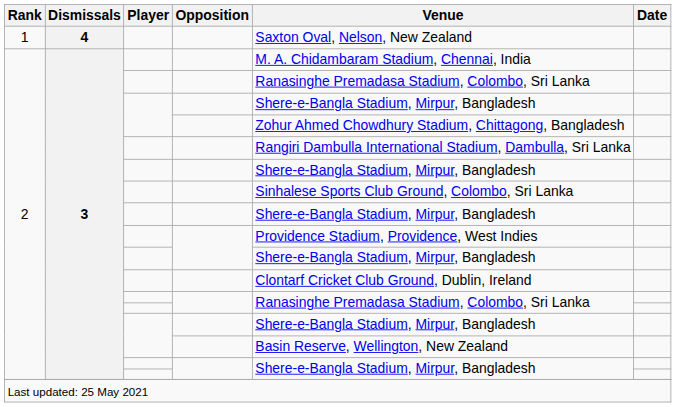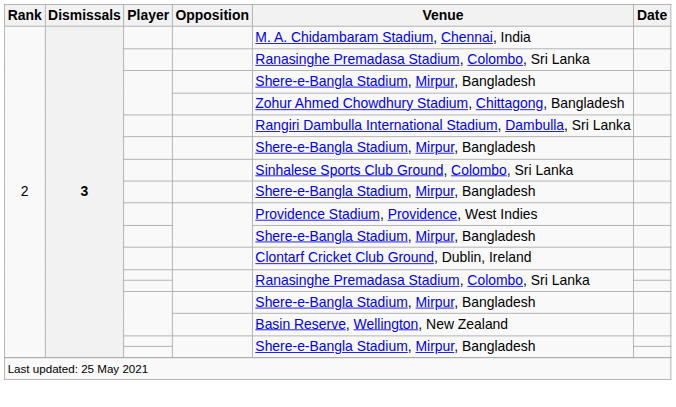 <table class="wikitable plainrowheaders sortable">
 <tr>
 <th scope=col>Rank</th>
 <th scope=col>Dismissals</th>
 <th scope=col>Player</th>
 <th scope=col>Opposition</th>
 <th scope=col>Venue</th>
 <th scope=col>Date</th>
-</tr>
-<tr>
-<td align=center>1</td>
-<th scope=row style=text-align:center;>4</th>
-<td></td>
-<td></td>
-<td><a href='#'>Saxton Oval</a>, <a href='#'>Nelson</a>, New Zealand</td>
-<td> </td>
 </tr>
 <tr>
 <td align=center rowspan=17>2</td>
 <th scope=row style=text-align:center; rowspan=17>3</th>
 <td></td>
 <td></td>
 <td><a href='#'>M. A. Chidambaram Stadium</a>, <a href='#'>Chennai</a>, India</td>
 <td></td>
 </tr>
 <tr>
 <td></td>
 <td></td>
 <td><a href='#'>Ranasinghe Premadasa Stadium</a>, <a href='#'>Colombo</a>, Sri Lanka</td>
 <td></td>
 </tr>
 <tr>
 <td rowspan=2></td>
 <td></td>
 <td><a href='#'>Shere-e-Bangla Stadium</a>, <a href='#'>Mirpur</a>, Bangladesh</td>
 <td></td>
 </tr>
 <tr>
 <td></td>
 <td><a href='#'>Zohur Ahmed Chowdhury Stadium</a>, <a href='#'>Chittagong</a>, Bangladesh</td>
 <td></td>
 </tr>
 <tr>
 <td></td>
 <td></td>
 <td><a href='#'>Rangiri Dambulla International Stadium</a>, <a href='#'>Dambulla</a>, Sri Lanka</td>
 <td></td>
 </tr>
 <tr>
 <td></td>
 <td></td>
 <td><a href='#'>Shere-e-Bangla Stadium</a>, <a href='#'>Mirpur</a>, Bangladesh</td>
 <td></td>
 </tr>
 <tr>
 <td></td>
 <td></td>
 <td><a href='#'>Sinhalese Sports Club Ground</a>, <a href='#'>Colombo</a>, Sri Lanka</td>
 <td></td>
 </tr>
 <tr>
 <td></td>
 <td></td>
 <td><a href='#'>Shere-e-Bangla Stadium</a>, <a href='#'>Mirpur</a>, Bangladesh</td>
 <td></td>
 </tr>
 <tr>
 <td></td>
 <td rowspan=2></td>
 <td><a href='#'>Providence Stadium</a>, <a href='#'>Providence</a>, West Indies</td>
 <td></td>
 </tr>
 <tr>
 <td></td>
 <td><a href='#'>Shere-e-Bangla Stadium</a>, <a href='#'>Mirpur</a>, Bangladesh</td>
 <td></td>
 </tr>
 <tr>
 <td></td>
 <td></td>
 <td><a href='#'>Clontarf Cricket Club Ground</a>, Dublin, Ireland</td>
 <td></td>
 </tr>
 <tr>
 <td></td>
 <td rowspan=2></td>
 <td rowspan=2><a href='#'>Ranasinghe Premadasa Stadium</a>, <a href='#'>Colombo</a>, Sri Lanka</td>
 <td></td>
 </tr>
 <tr>
 <td></td>
 <td></td>
 </tr>
 <tr>
 <td rowspan=2></td>
 <td></td>
 <td><a href='#'>Shere-e-Bangla Stadium</a>, <a href='#'>Mirpur</a>, Bangladesh</td>
 <td></td>
 </tr>
 <tr>
 <td></td>
 <td><a href='#'>Basin Reserve</a>, <a href='#'>Wellington</a>, New Zealand</td>
 <td></td>
 </tr>
 <tr>
 <td></td>
 <td rowspan=2></td>
 <td rowspan=2><a href='#'>Shere-e-Bangla Stadium</a>, <a href='#'>Mirpur</a>, Bangladesh</td>
 <td></td>
 </tr>
 <tr>
 <td></td>
 <td></td>
 </tr>
 <tr>
 </tr>
 <tr class=sortbottom>
 <td colspan=6><small>Last updated: 25 May 2021</small></td>
 </tr>
 </table>
